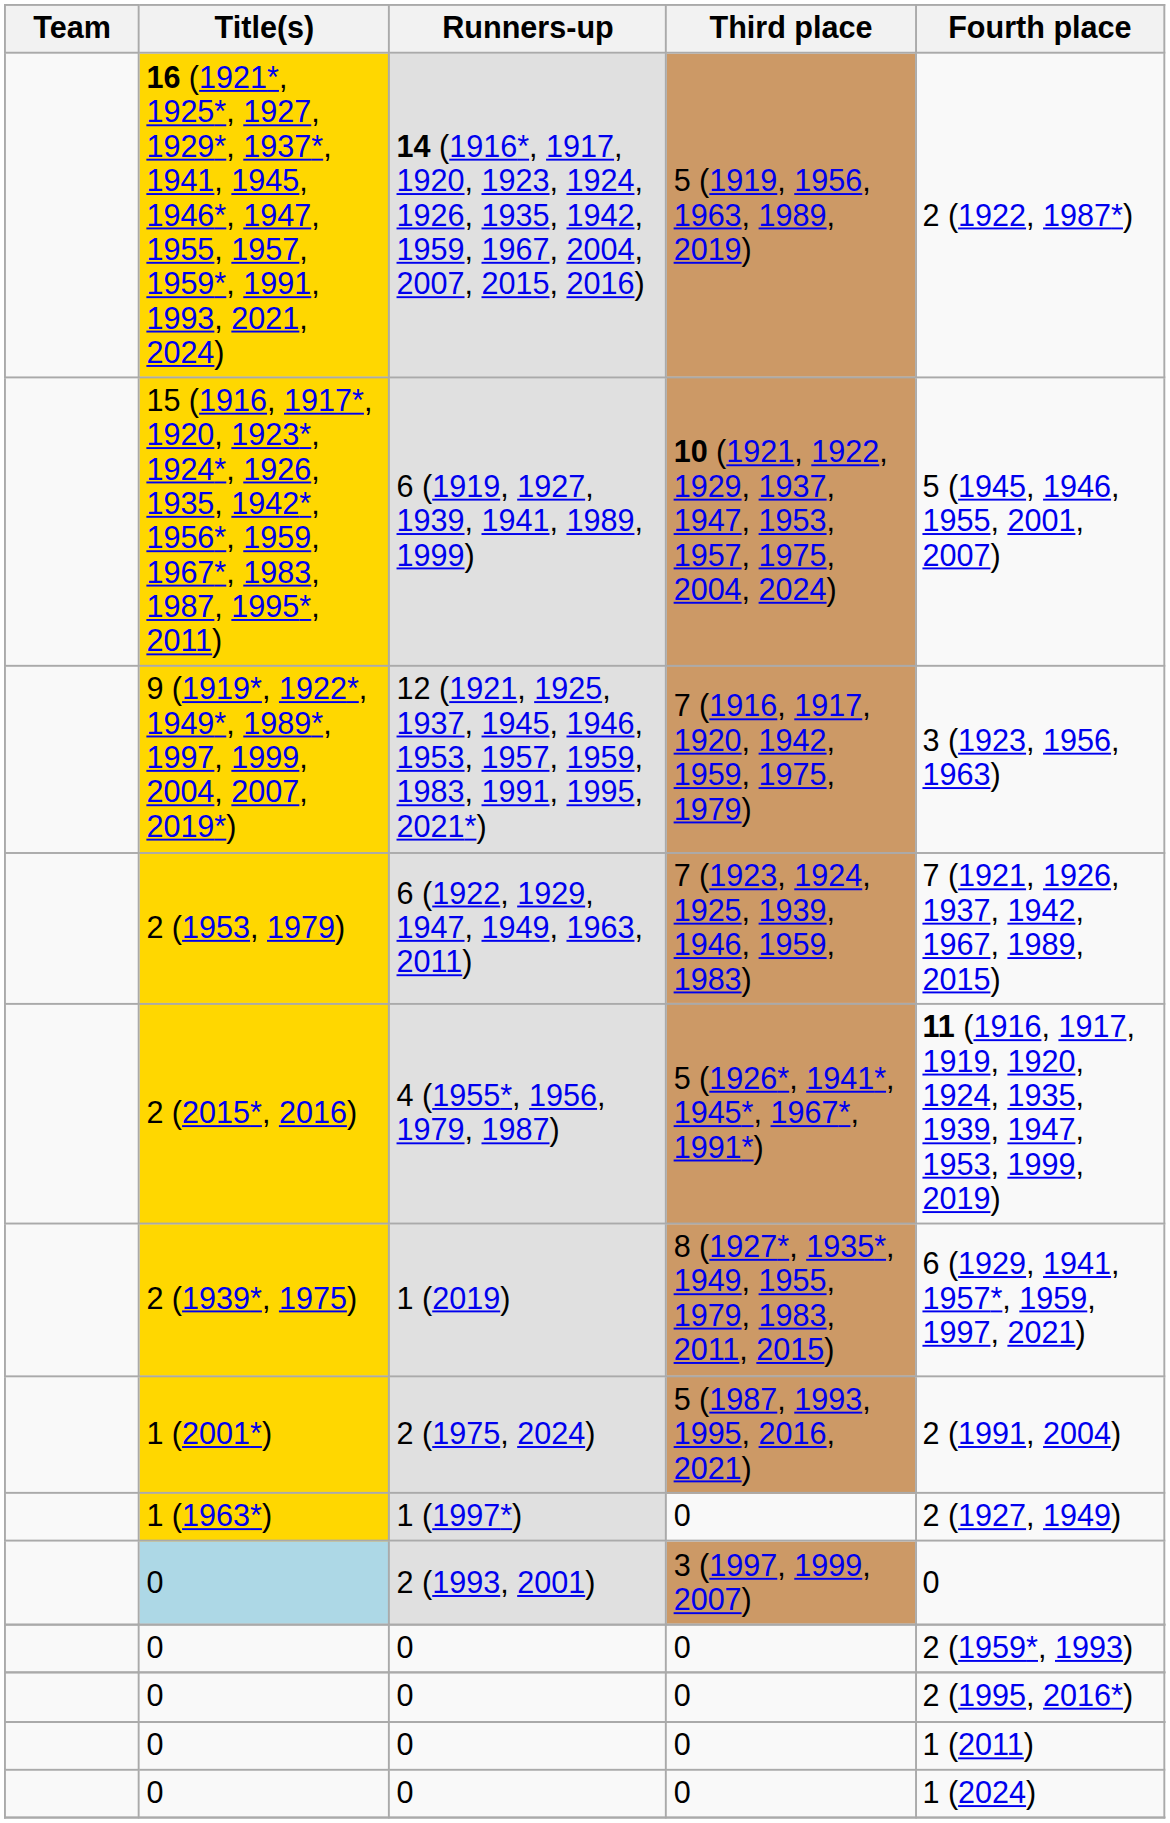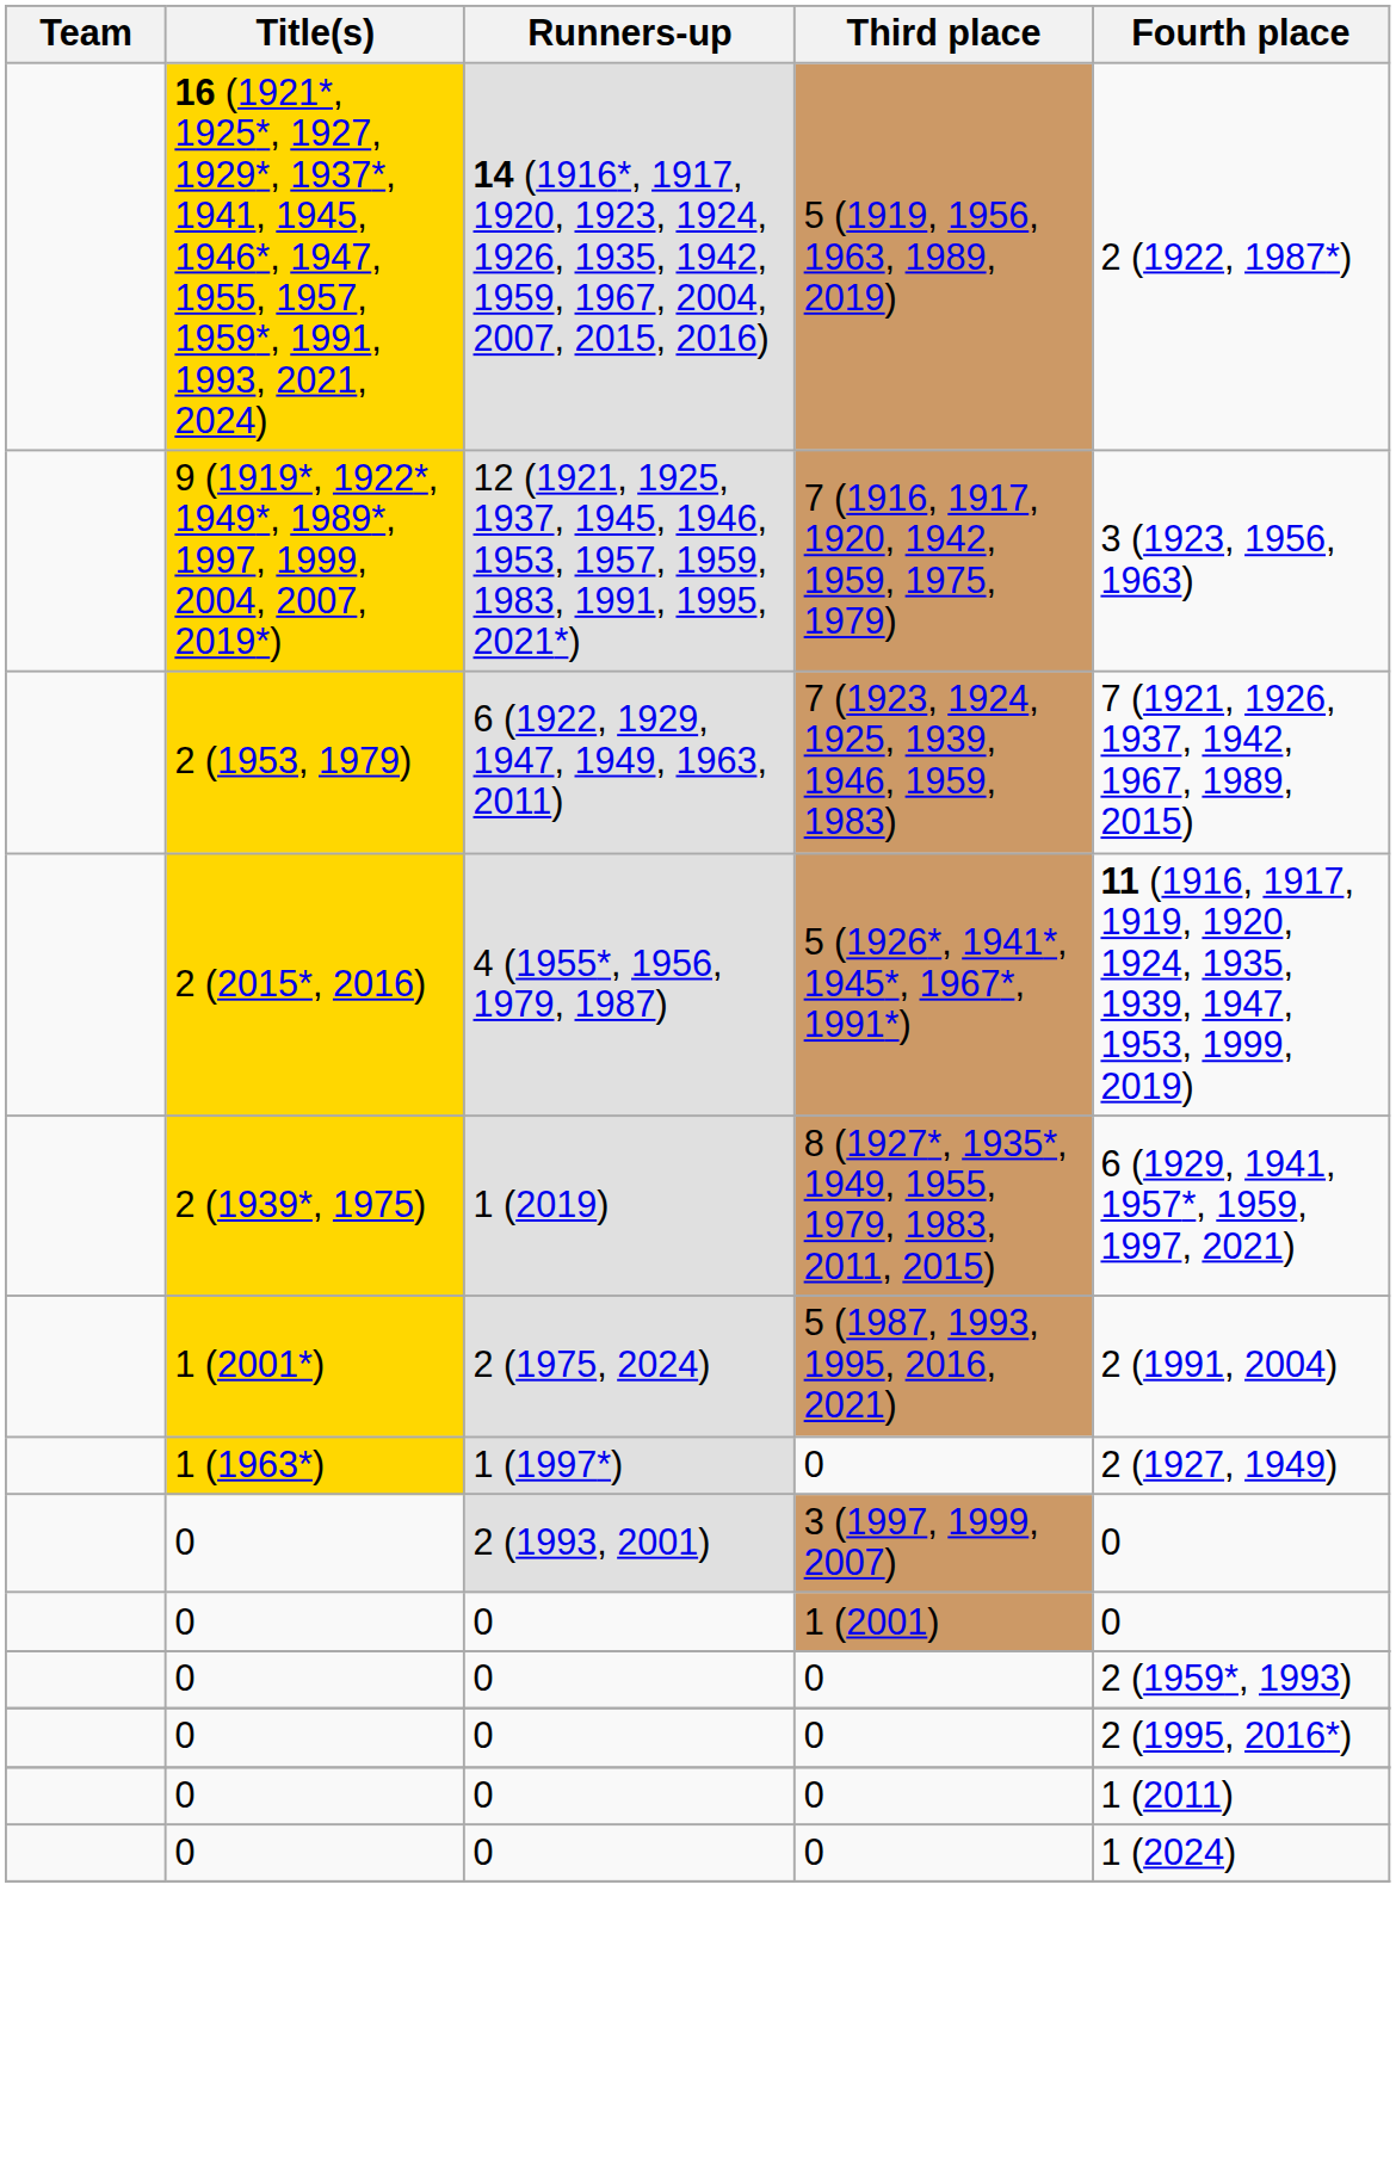 <table class="wikitable sortable">
 <tr>
 <th width=150px>Team</th>
 <th width=400px>Title(s)</th>
 <th width=400px>Runners-up</th>
 <th width=400px>Third place</th>
 <th width=400px>Fourth place</th>
 </tr>
 <tr>
 <td></td>
 <td bgcolor=#FFD700><strong>16</strong> (<a href='#'>1921</a><a href='#'>*</a>, <a href='#'>1925</a><a href='#'>*</a>, <a href='#'>1927</a>, <a href='#'>1929</a><a href='#'>*</a>, <a href='#'>1937</a><a href='#'>*</a>, <a href='#'>1941</a>, <a href='#'>1945</a>, <a href='#'>1946</a><a href='#'>*</a>, <a href='#'>1947</a>, <a href='#'>1955</a>, <a href='#'>1957</a>, <a href='#'>1959</a><a href='#'>*</a>, <a href='#'>1991</a>, <a href='#'>1993</a>, <a href='#'>2021</a>, <a href='#'>2024</a>)</td>
 <td bgcolor=#e0e0e0><strong>14</strong> (<a href='#'>1916</a><a href='#'>*</a>, <a href='#'>1917</a>, <a href='#'>1920</a>, <a href='#'>1923</a>, <a href='#'>1924</a>, <a href='#'>1926</a>, <a href='#'>1935</a>, <a href='#'>1942</a>, <a href='#'>1959</a>, <a href='#'>1967</a>, <a href='#'>2004</a>, <a href='#'>2007</a>, <a href='#'>2015</a>, <a href='#'>2016</a>)</td>
 <td bgcolor=#cc9966>5 (<a href='#'>1919</a>, <a href='#'>1956</a>, <a href='#'>1963</a>, <a href='#'>1989</a>, <a href='#'>2019</a>)</td>
 <td>2 (<a href='#'>1922</a>, <a href='#'>1987</a><a href='#'>*</a>)</td>
-</tr>
-<tr>
-<td></td>
-<td bgcolor=#FFD700>15 (<a href='#'>1916</a>, <a href='#'>1917</a><a href='#'>*</a>, <a href='#'>1920</a>, <a href='#'>1923</a><a href='#'>*</a>, <a href='#'>1924</a><a href='#'>*</a>, <a href='#'>1926</a>, <a href='#'>1935</a>, <a href='#'>1942</a><a href='#'>*</a>, <a href='#'>1956</a><a href='#'>*</a>, <a href='#'>1959</a>, <a href='#'>1967</a><a href='#'>*</a>, <a href='#'>1983</a>, <a href='#'>1987</a>, <a href='#'>1995</a><a href='#'>*</a>, <a href='#'>2011</a>)</td>
-<td bgcolor=#e0e0e0>6 (<a href='#'>1919</a>, <a href='#'>1927</a>, <a href='#'>1939</a>, <a href='#'>1941</a>, <a href='#'>1989</a>, <a href='#'>1999</a>)</td>
-<td bgcolor=#cc9966><strong>10</strong> (<a href='#'>1921</a>, <a href='#'>1922</a>, <a href='#'>1929</a>, <a href='#'>1937</a>, <a href='#'>1947</a>, <a href='#'>1953</a>, <a href='#'>1957</a>, <a href='#'>1975</a>, <a href='#'>2004</a>, <a href='#'>2024</a>)</td>
-<td>5 (<a href='#'>1945</a>, <a href='#'>1946</a>, <a href='#'>1955</a>, <a href='#'>2001</a>, <a href='#'>2007</a>)</td>
 </tr>
 <tr>
 <td></td>
 <td bgcolor=#FFD700>9 (<a href='#'>1919</a><a href='#'>*</a>, <a href='#'>1922</a><a href='#'>*</a>, <a href='#'>1949</a><a href='#'>*</a>, <a href='#'>1989</a><a href='#'>*</a>, <a href='#'>1997</a>, <a href='#'>1999</a>, <a href='#'>2004</a>, <a href='#'>2007</a>, <a href='#'>2019</a><a href='#'>*</a>)</td>
 <td bgcolor=#e0e0e0>12 (<a href='#'>1921</a>, <a href='#'>1925</a>, <a href='#'>1937</a>, <a href='#'>1945</a>, <a href='#'>1946</a>, <a href='#'>1953</a>, <a href='#'>1957</a>, <a href='#'>1959</a>, <a href='#'>1983</a>, <a href='#'>1991</a>, <a href='#'>1995</a>, <a href='#'>2021</a><a href='#'>*</a>)</td>
 <td bgcolor=#cc9966>7 (<a href='#'>1916</a>, <a href='#'>1917</a>, <a href='#'>1920</a>, <a href='#'>1942</a>, <a href='#'>1959</a>, <a href='#'>1975</a>, <a href='#'>1979</a>)</td>
 <td>3 (<a href='#'>1923</a>, <a href='#'>1956</a>, <a href='#'>1963</a>)</td>
 </tr>
 <tr>
 <td></td>
 <td bgcolor=#FFD700>2 (<a href='#'>1953</a>, <a href='#'>1979</a>)</td>
 <td bgcolor=#e0e0e0>6 (<a href='#'>1922</a>, <a href='#'>1929</a>, <a href='#'>1947</a>, <a href='#'>1949</a>, <a href='#'>1963</a>, <a href='#'>2011</a>)</td>
 <td bgcolor=#cc9966>7 (<a href='#'>1923</a>, <a href='#'>1924</a>, <a href='#'>1925</a>, <a href='#'>1939</a>, <a href='#'>1946</a>, <a href='#'>1959</a>, <a href='#'>1983</a>)</td>
 <td>7 (<a href='#'>1921</a>, <a href='#'>1926</a>, <a href='#'>1937</a>, <a href='#'>1942</a>, <a href='#'>1967</a>, <a href='#'>1989</a>, <a href='#'>2015</a>)</td>
 </tr>
 <tr>
 <td></td>
 <td bgcolor=#FFD700>2 (<a href='#'>2015</a><a href='#'>*</a>, <a href='#'>2016</a>)</td>
 <td bgcolor=#e0e0e0>4 (<a href='#'>1955</a><a href='#'>*</a>, <a href='#'>1956</a>, <a href='#'>1979</a>, <a href='#'>1987</a>)</td>
 <td bgcolor=#cc9966>5 (<a href='#'>1926</a><a href='#'>*</a>, <a href='#'>1941</a><a href='#'>*</a>, <a href='#'>1945</a><a href='#'>*</a>, <a href='#'>1967</a><a href='#'>*</a>, <a href='#'>1991</a><a href='#'>*</a>)</td>
 <td><strong>11</strong> (<a href='#'>1916</a>, <a href='#'>1917</a>, <a href='#'>1919</a>, <a href='#'>1920</a>, <a href='#'>1924</a>, <a href='#'>1935</a>, <a href='#'>1939</a>, <a href='#'>1947</a>, <a href='#'>1953</a>, <a href='#'>1999</a>, <a href='#'>2019</a>)</td>
 </tr>
 <tr>
 <td></td>
 <td bgcolor=#FFD700>2 (<a href='#'>1939</a><a href='#'>*</a>, <a href='#'>1975</a>)</td>
 <td bgcolor=#e0e0e0>1 (<a href='#'>2019</a>)</td>
 <td bgcolor=#cc9966>8 (<a href='#'>1927</a><a href='#'>*</a>, <a href='#'>1935</a><a href='#'>*</a>, <a href='#'>1949</a>, <a href='#'>1955</a>, <a href='#'>1979</a>, <a href='#'>1983</a>, <a href='#'>2011</a>, <a href='#'>2015</a>)</td>
 <td>6 (<a href='#'>1929</a>, <a href='#'>1941</a>, <a href='#'>1957</a><a href='#'>*</a>, <a href='#'>1959</a>, <a href='#'>1997</a>, <a href='#'>2021</a>)</td>
 </tr>
 <tr>
 <td></td>
 <td bgcolor=#FFD700>1 (<a href='#'>2001</a><a href='#'>*</a>)</td>
 <td bgcolor=#e0e0e0>2 (<a href='#'>1975</a>, <a href='#'>2024</a>)</td>
 <td bgcolor=#cc9966>5 (<a href='#'>1987</a>, <a href='#'>1993</a>, <a href='#'>1995</a>, <a href='#'>2016</a>, <a href='#'>2021</a>)</td>
 <td>2 (<a href='#'>1991</a>, <a href='#'>2004</a>)</td>
 </tr>
 <tr>
 <td></td>
 <td bgcolor=#FFD700>1 (<a href='#'>1963</a><a href='#'>*</a>)</td>
 <td bgcolor=#e0e0e0>1 (<a href='#'>1997</a><a href='#'>*</a>)</td>
 <td>0</td>
 <td>2 (<a href='#'>1927</a>, <a href='#'>1949</a>)</td>
 </tr>
 <tr>
 <td></td>
-<td style="background: lightblue;">0</td>
+<td>0</td>
 <td bgcolor=#e0e0e0>2 (<a href='#'>1993</a>, <a href='#'>2001</a>)</td>
 <td bgcolor=#cc9966>3 (<a href='#'>1997</a>, <a href='#'>1999</a>, <a href='#'>2007</a>)</td>
+<td>0</td>
+</tr>
+<tr>
+<td></td>
+<td>0</td>
+<td>0</td>
+<td bgcolor=#cc9966>1 (<a href='#'>2001</a>)</td>
 <td>0</td>
 </tr>
 <tr>
 </tr>
 <tr>
 <td></td>
 <td>0</td>
 <td>0</td>
 <td>0</td>
 <td>2 (<a href='#'>1959</a><a href='#'>*</a>, <a href='#'>1993</a>)</td>
 </tr>
 <tr>
 </tr>
 <tr>
 <td></td>
 <td>0</td>
 <td>0</td>
 <td>0</td>
 <td>2 (<a href='#'>1995</a>, <a href='#'>2016</a><a href='#'>*</a>)</td>
 </tr>
 <tr>
 </tr>
 <tr>
 <td></td>
 <td>0</td>
 <td>0</td>
 <td>0</td>
 <td>1 (<a href='#'>2011</a>)</td>
 </tr>
 <tr>
 <td></td>
 <td>0</td>
 <td>0</td>
 <td>0</td>
 <td>1 (<a href='#'>2024</a>)</td>
 </tr>
 <tr>
 </tr>
 </table>
